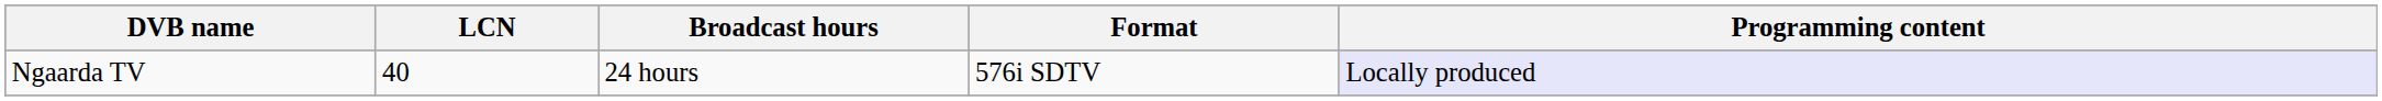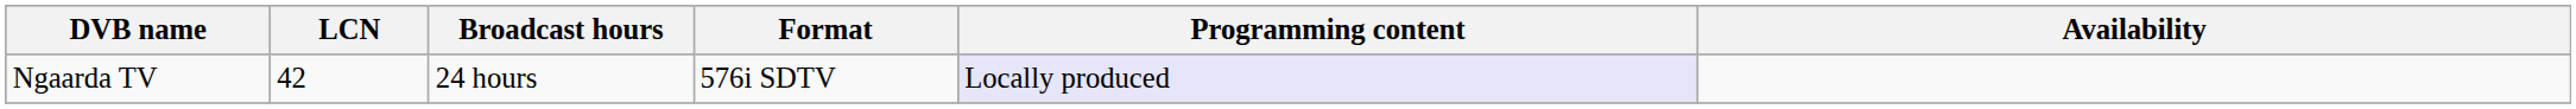 <table class="wikitable" style="font-size:90%; width:100%;">
 <tr>
 <th width="10%">DVB name</th>
 <th width="6%">LCN</th>
 <th width="10%">Broadcast hours</th>
 <th width="10%">Format</th>
 <th width="28%">Programming content</th>
+<th width="33%">Availability</th>
 </tr>
 <tr>
 <td>Ngaarda TV</td>
-<td>40</td>
+<td>42</td>
 <td>24 hours</td>
 <td>576i SDTV</td>
 <td style="background: lavender;">Locally produced</td>
+<td></td>
 </tr>
 </table>
